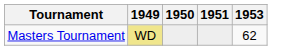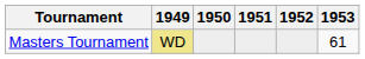 <table class="wikitable" style="font-size:95%;text-align:center;">
 <tr>
 <th>Tournament</th>
 <th>1949</th>
 <th>1950</th>
 <th>1951</th>
+<th>1952</th>
 <th>1953</th>
 </tr>
 <tr>
 <td align=left><a href='#'>Masters Tournament</a></td>
 <td style="background: khaki;">WD</td>
 <td style="background:#eeeeee;"></td>
 <td style="background:#eeeeee;"></td>
-<td>62</td>
+<td style="background:#eeeeee;"></td>
+<td>61</td>
 </tr>
 </table>
